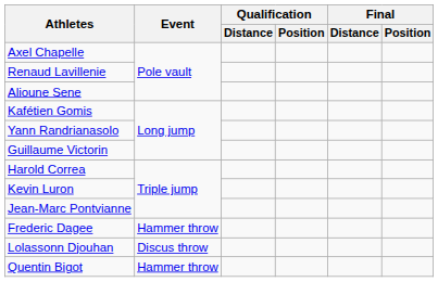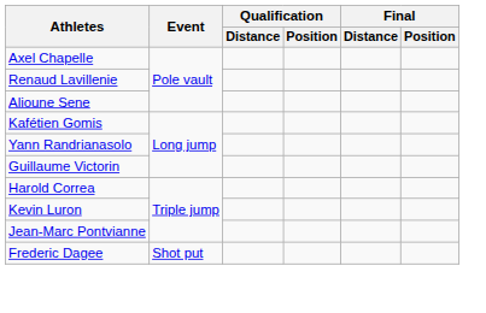 <table class=wikitable style="font-size:90%">
 <tr>
 <th rowspan="2">Athletes</th>
 <th rowspan="2">Event</th>
 <th colspan="2">Qualification</th>
 <th colspan="2">Final</th>
 </tr>
 <tr style="font-size:95%">
 <th>Distance</th>
 <th>Position</th>
 <th>Distance</th>
 <th>Position</th>
 </tr>
 <tr>
 <td><a href='#'>Axel Chapelle</a></td>
 <td rowspan=3><a href='#'>Pole vault</a></td>
 <td align=center></td>
 <td align=center></td>
 <td align=center></td>
 <td align=center></td>
 </tr>
 <tr>
 <td><a href='#'>Renaud Lavillenie</a></td>
 <td align=center></td>
 <td align=center></td>
 <td align=center></td>
 <td align=center></td>
 </tr>
 <tr>
 <td><a href='#'>Alioune Sene</a></td>
 <td align=center></td>
 <td align=center></td>
 <td align=center></td>
 <td align=center></td>
 </tr>
 <tr>
 <td><a href='#'>Kafétien Gomis</a></td>
 <td rowspan=3><a href='#'>Long jump</a></td>
 <td align=center></td>
 <td align=center></td>
 <td align=center></td>
 <td align=center></td>
 </tr>
 <tr>
 <td><a href='#'>Yann Randrianasolo</a></td>
 <td align=center></td>
 <td align=center></td>
 <td align=center></td>
 <td align=center></td>
 </tr>
 <tr>
 <td><a href='#'>Guillaume Victorin</a></td>
 <td align=center></td>
 <td align=center></td>
 <td align=center></td>
 <td align=center></td>
 </tr>
 <tr>
 <td><a href='#'>Harold Correa</a></td>
 <td rowspan=3><a href='#'>Triple jump</a></td>
 <td align=center></td>
 <td align=center></td>
 <td align=center></td>
 <td align=center></td>
 </tr>
 <tr>
 <td><a href='#'>Kevin Luron</a></td>
 <td align=center></td>
 <td align=center></td>
 <td align=center></td>
 <td align=center></td>
 </tr>
 <tr>
 <td><a href='#'>Jean-Marc Pontvianne</a></td>
 <td align=center></td>
 <td align=center></td>
 <td align=center></td>
 <td align=center></td>
 </tr>
 <tr>
 <td><a href='#'>Frederic Dagee</a></td>
-<td><a href='#'>Hammer throw</a></td>
-<td align=center></td>
-<td align=center></td>
-<td align=center></td>
-<td align=center></td>
-</tr>
-<tr>
-<td><a href='#'>Lolassonn Djouhan</a></td>
-<td><a href='#'>Discus throw</a></td>
-<td align=center></td>
-<td align=center></td>
-<td align=center></td>
-<td align=center></td>
-</tr>
-<tr>
-<td><a href='#'>Quentin Bigot</a></td>
-<td><a href='#'>Hammer throw</a></td>
+<td><a href='#'>Shot put</a></td>
 <td align=center></td>
 <td align=center></td>
 <td align=center></td>
 <td align=center></td>
 </tr>
 </table>
